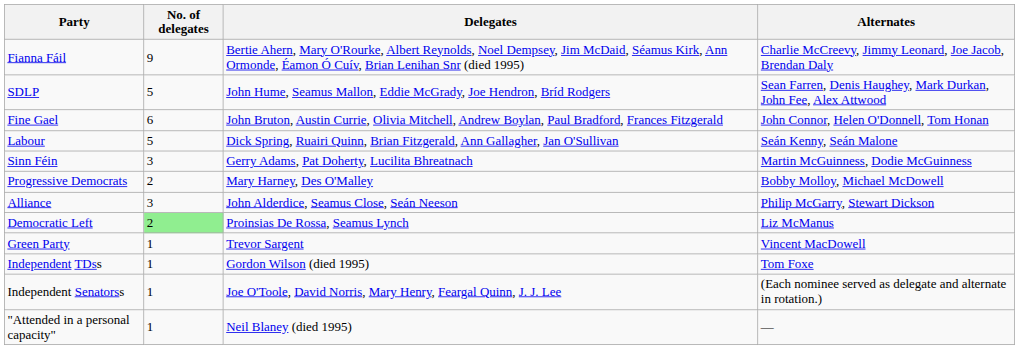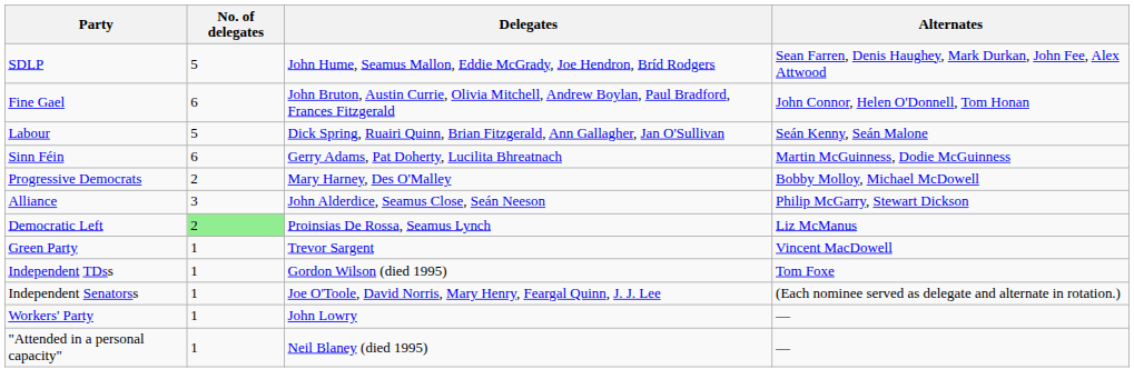 <table class="wikitable sortable">
 <tr>
 <th>Party</th>
 <th>No. of delegates</th>
 <th class="unsortable">Delegates</th>
 <th class="unsortable">Alternates</th>
-</tr>
-<tr>
-<td><a href='#'>Fianna Fáil</a></td>
-<td>9</td>
-<td><a href='#'>Bertie Ahern</a>, <a href='#'>Mary O'Rourke</a>, <a href='#'>Albert Reynolds</a>, <a href='#'>Noel Dempsey</a>, <a href='#'>Jim McDaid</a>, <a href='#'>Séamus Kirk</a>, <a href='#'>Ann Ormonde</a>, <a href='#'>Éamon Ó Cuív</a>, <a href='#'>Brian Lenihan Snr</a> (died 1995)</td>
-<td><a href='#'>Charlie McCreevy</a>, <a href='#'>Jimmy Leonard</a>, <a href='#'>Joe Jacob</a>, <a href='#'>Brendan Daly</a></td>
 </tr>
 <tr>
 <td><a href='#'>SDLP</a></td>
 <td>5</td>
 <td><a href='#'>John Hume</a>, <a href='#'>Seamus Mallon</a>, <a href='#'>Eddie McGrady</a>, <a href='#'>Joe Hendron</a>, <a href='#'>Bríd Rodgers</a></td>
 <td><a href='#'>Sean Farren</a>, <a href='#'>Denis Haughey</a>, <a href='#'>Mark Durkan</a>, <a href='#'>John Fee</a>, <a href='#'>Alex Attwood</a></td>
 </tr>
 <tr>
 <td><a href='#'>Fine Gael</a></td>
 <td>6</td>
 <td><a href='#'>John Bruton</a>, <a href='#'>Austin Currie</a>, <a href='#'>Olivia Mitchell</a>, <a href='#'>Andrew Boylan</a>, <a href='#'>Paul Bradford</a>, <a href='#'>Frances Fitzgerald</a></td>
 <td><a href='#'>John Connor</a>, <a href='#'>Helen O'Donnell</a>, <a href='#'>Tom Honan</a></td>
 </tr>
 <tr>
 <td><a href='#'>Labour</a></td>
 <td>5</td>
 <td><a href='#'>Dick Spring</a>, <a href='#'>Ruairi Quinn</a>, <a href='#'>Brian Fitzgerald</a>, <a href='#'>Ann Gallagher</a>, <a href='#'>Jan O'Sullivan</a></td>
 <td><a href='#'>Seán Kenny</a>, <a href='#'>Seán Malone</a></td>
 </tr>
 <tr>
 <td><a href='#'>Sinn Féin</a></td>
-<td>3</td>
+<td>6</td>
 <td><a href='#'>Gerry Adams</a>, <a href='#'>Pat Doherty</a>, <a href='#'>Lucilita Bhreatnach</a></td>
 <td><a href='#'>Martin McGuinness</a>, <a href='#'>Dodie McGuinness</a></td>
 </tr>
 <tr>
 <td><a href='#'>Progressive Democrats</a></td>
 <td>2</td>
 <td><a href='#'>Mary Harney</a>, <a href='#'>Des O'Malley</a></td>
 <td><a href='#'>Bobby Molloy</a>, <a href='#'>Michael McDowell</a></td>
 </tr>
 <tr>
 <td><a href='#'>Alliance</a></td>
 <td>3</td>
 <td><a href='#'>John Alderdice</a>, <a href='#'>Seamus Close</a>, <a href='#'>Seán Neeson</a></td>
 <td><a href='#'>Philip McGarry</a>, <a href='#'>Stewart Dickson</a></td>
 </tr>
 <tr>
 <td><a href='#'>Democratic Left</a></td>
 <td style="background: lightgreen;">2</td>
 <td><a href='#'>Proinsias De Rossa</a>, <a href='#'>Seamus Lynch</a></td>
 <td><a href='#'>Liz McManus</a></td>
 </tr>
 <tr>
 <td><a href='#'>Green Party</a></td>
 <td>1</td>
 <td><a href='#'>Trevor Sargent</a></td>
 <td><a href='#'>Vincent MacDowell</a></td>
 </tr>
 <tr>
 <td><a href='#'>Independent</a> <a href='#'>TDs</a>s</td>
 <td>1</td>
 <td><a href='#'>Gordon Wilson</a> (died 1995)</td>
 <td><a href='#'>Tom Foxe</a></td>
 </tr>
 <tr>
 <td>Independent <a href='#'>Senators</a>s</td>
 <td>1</td>
 <td><a href='#'>Joe O'Toole</a>, <a href='#'>David Norris</a>, <a href='#'>Mary Henry</a>, <a href='#'>Feargal Quinn</a>, <a href='#'>J. J. Lee</a></td>
 <td>(Each nominee served as delegate and alternate in rotation.)</td>
 </tr>
 <tr>
+<td><a href='#'>Workers' Party</a></td>
+<td>1</td>
+<td><a href='#'>John Lowry</a></td>
+<td>—</td>
+</tr>
+<tr>
 <td>"Attended in a personal capacity"</td>
 <td>1</td>
 <td><a href='#'>Neil Blaney</a> (died 1995)</td>
 <td>—</td>
 </tr>
 </table>
